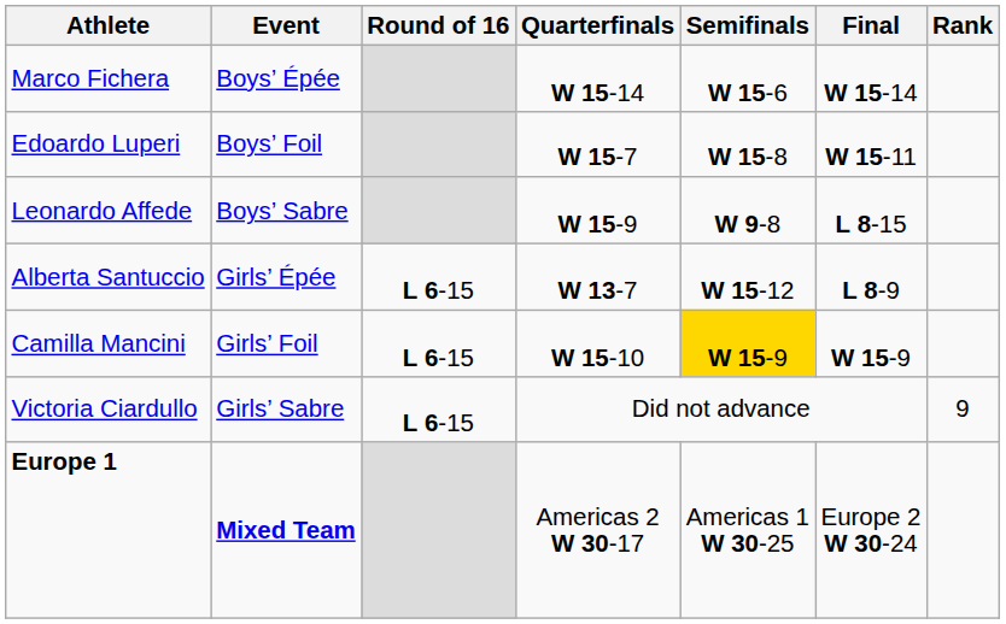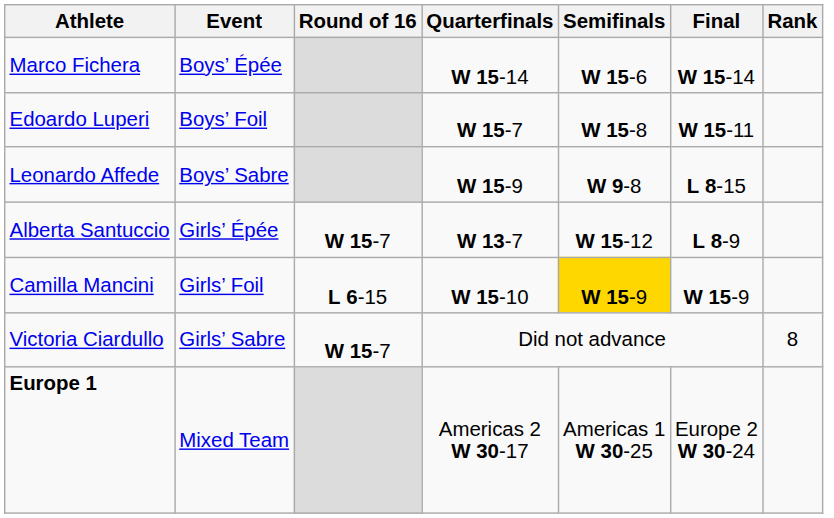 <table class="wikitable" border="1" style="font-size:90%">
 <tr>
 <th>Athlete</th>
 <th>Event</th>
 <th>Round of 16</th>
 <th>Quarterfinals</th>
 <th>Semifinals</th>
 <th>Final</th>
 <th>Rank</th>
 </tr>
 <tr>
 <td><a href='#'>Marco Fichera</a></td>
 <td><a href='#'>Boys’ Épée</a></td>
 <td bgcolor=#DCDCDC></td>
 <td align=center><br> <strong>W</strong> <strong>15</strong>-14</td>
 <td align=center><br> <strong>W</strong> <strong>15</strong>-6</td>
 <td align=center><br> <strong>W</strong> <strong>15</strong>-14</td>
 <td align=center></td>
 </tr>
 <tr>
 <td><a href='#'>Edoardo Luperi</a></td>
 <td><a href='#'>Boys’ Foil</a></td>
 <td bgcolor=#DCDCDC></td>
 <td align=center><br> <strong>W</strong> <strong>15</strong>-7</td>
 <td align=center><br> <strong>W</strong> <strong>15</strong>-8</td>
 <td align=center><br> <strong>W</strong> <strong>15</strong>-11</td>
 <td align=center></td>
 </tr>
 <tr>
 <td><a href='#'>Leonardo Affede</a></td>
 <td><a href='#'>Boys’ Sabre</a></td>
 <td bgcolor=#DCDCDC></td>
 <td align=center><br> <strong>W</strong> <strong>15</strong>-9</td>
 <td align=center><br> <strong>W</strong> <strong>9</strong>-8</td>
 <td align=center><br> <strong>L</strong> <strong>8</strong>-15</td>
 <td align=center></td>
 </tr>
 <tr>
 <td><a href='#'>Alberta Santuccio</a></td>
 <td><a href='#'>Girls’ Épée</a></td>
-<td align=center><br> <strong>L</strong> <strong>6</strong>-15</td>
+<td align=center><br> <strong>W</strong> <strong>15</strong>-7</td>
 <td align=center><br> <strong>W</strong> <strong>13</strong>-7</td>
 <td align=center><br> <strong>W</strong> <strong>15</strong>-12</td>
 <td align=center><br> <strong>L</strong> <strong>8</strong>-9</td>
 <td align=center></td>
 </tr>
 <tr>
 <td><a href='#'>Camilla Mancini</a></td>
 <td><a href='#'>Girls’ Foil</a></td>
 <td align=center><br> <strong>L</strong> <strong>6</strong>-15</td>
 <td align=center><br> <strong>W</strong> <strong>15</strong>-10</td>
 <td align=center style="background: gold;"><br> <strong>W</strong> <strong>15</strong>-9</td>
 <td align=center><br> <strong>W</strong> <strong>15</strong>-9</td>
 <td align=center></td>
 </tr>
 <tr>
 <td><a href='#'>Victoria Ciardullo</a></td>
 <td><a href='#'>Girls’ Sabre</a></td>
-<td align=center><br> <strong>L</strong> <strong>6</strong>-15</td>
+<td align=center><br> <strong>W</strong> <strong>15</strong>-7</td>
 <td align=center colspan=3>Did not advance</td>
-<td align=center>9</td>
+<td align=center>8</td>
 </tr>
 <tr>
 <td><strong>Europe 1</strong><br><br><br><br><br><br></td>
-<td><strong><a href='#'>Mixed Team</a></strong></td>
+<td><a href='#'>Mixed Team</a></td>
 <td bgcolor=#DCDCDC></td>
 <td align=center>Americas 2<br> <strong>W</strong> <strong>30</strong>-17</td>
 <td align=center>Americas 1<br> <strong>W</strong> <strong>30</strong>-25</td>
 <td align=center>Europe 2<br> <strong>W</strong> <strong>30</strong>-24</td>
 <td align=center></td>
 </tr>
 </table>
